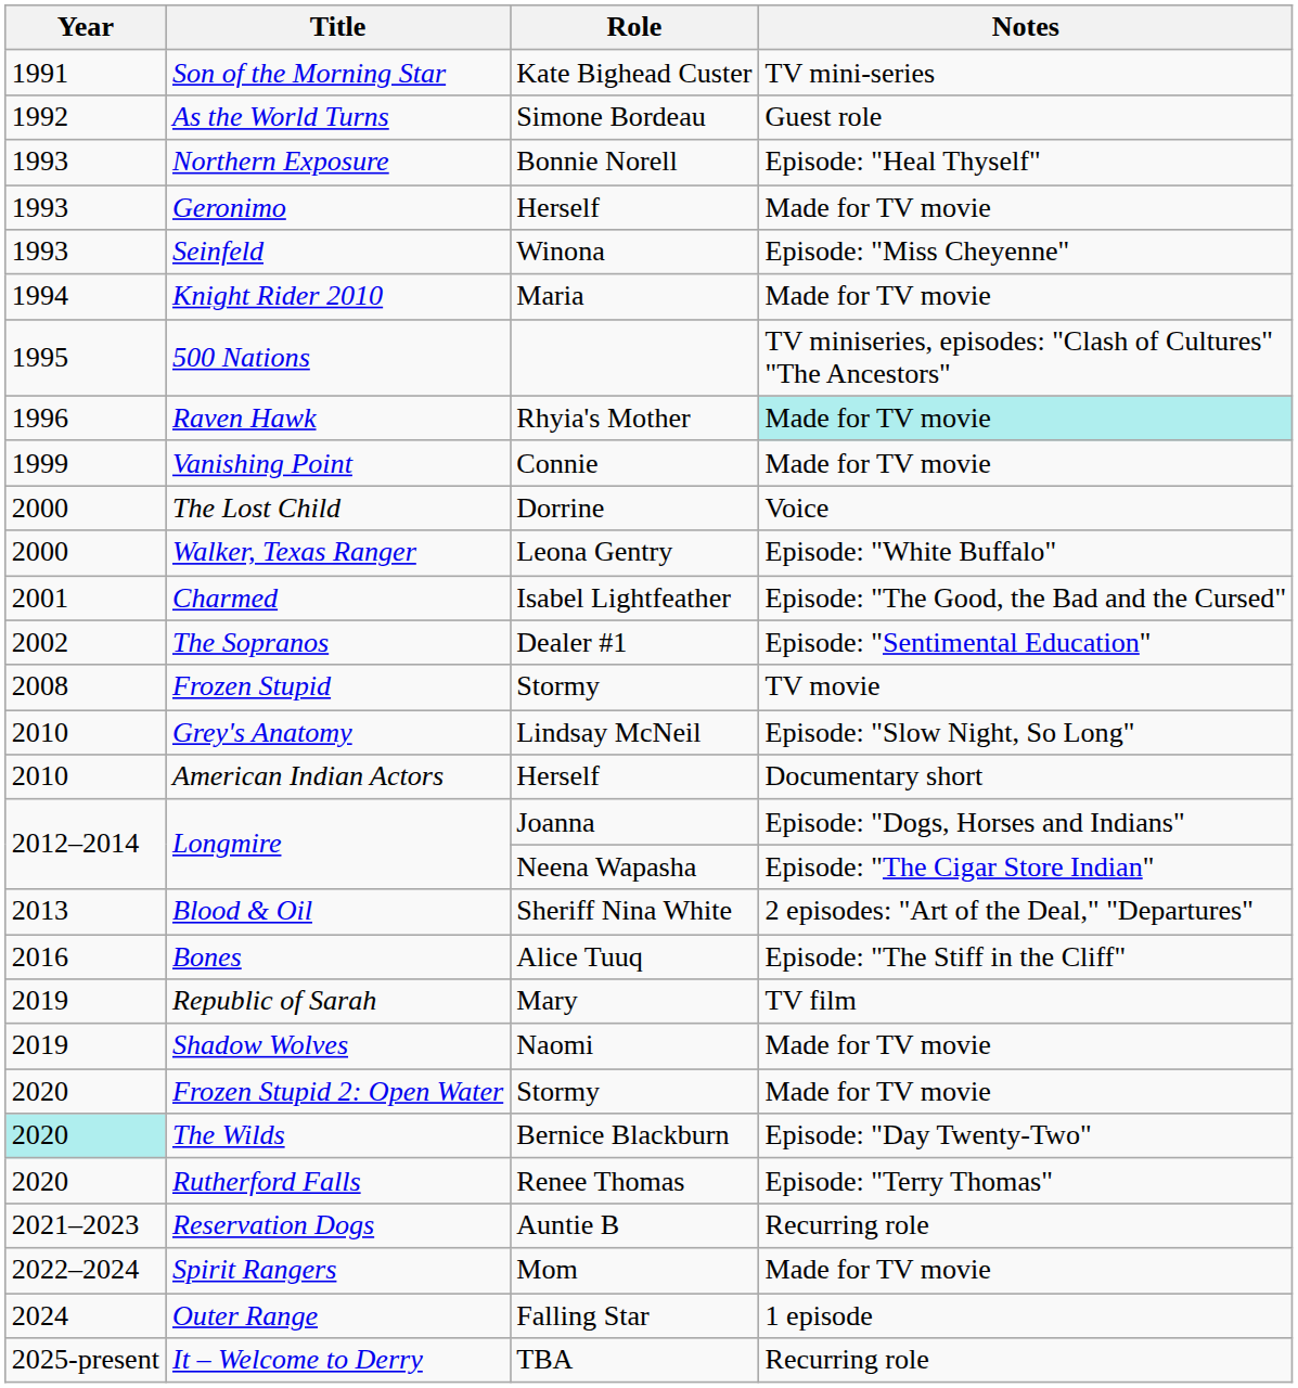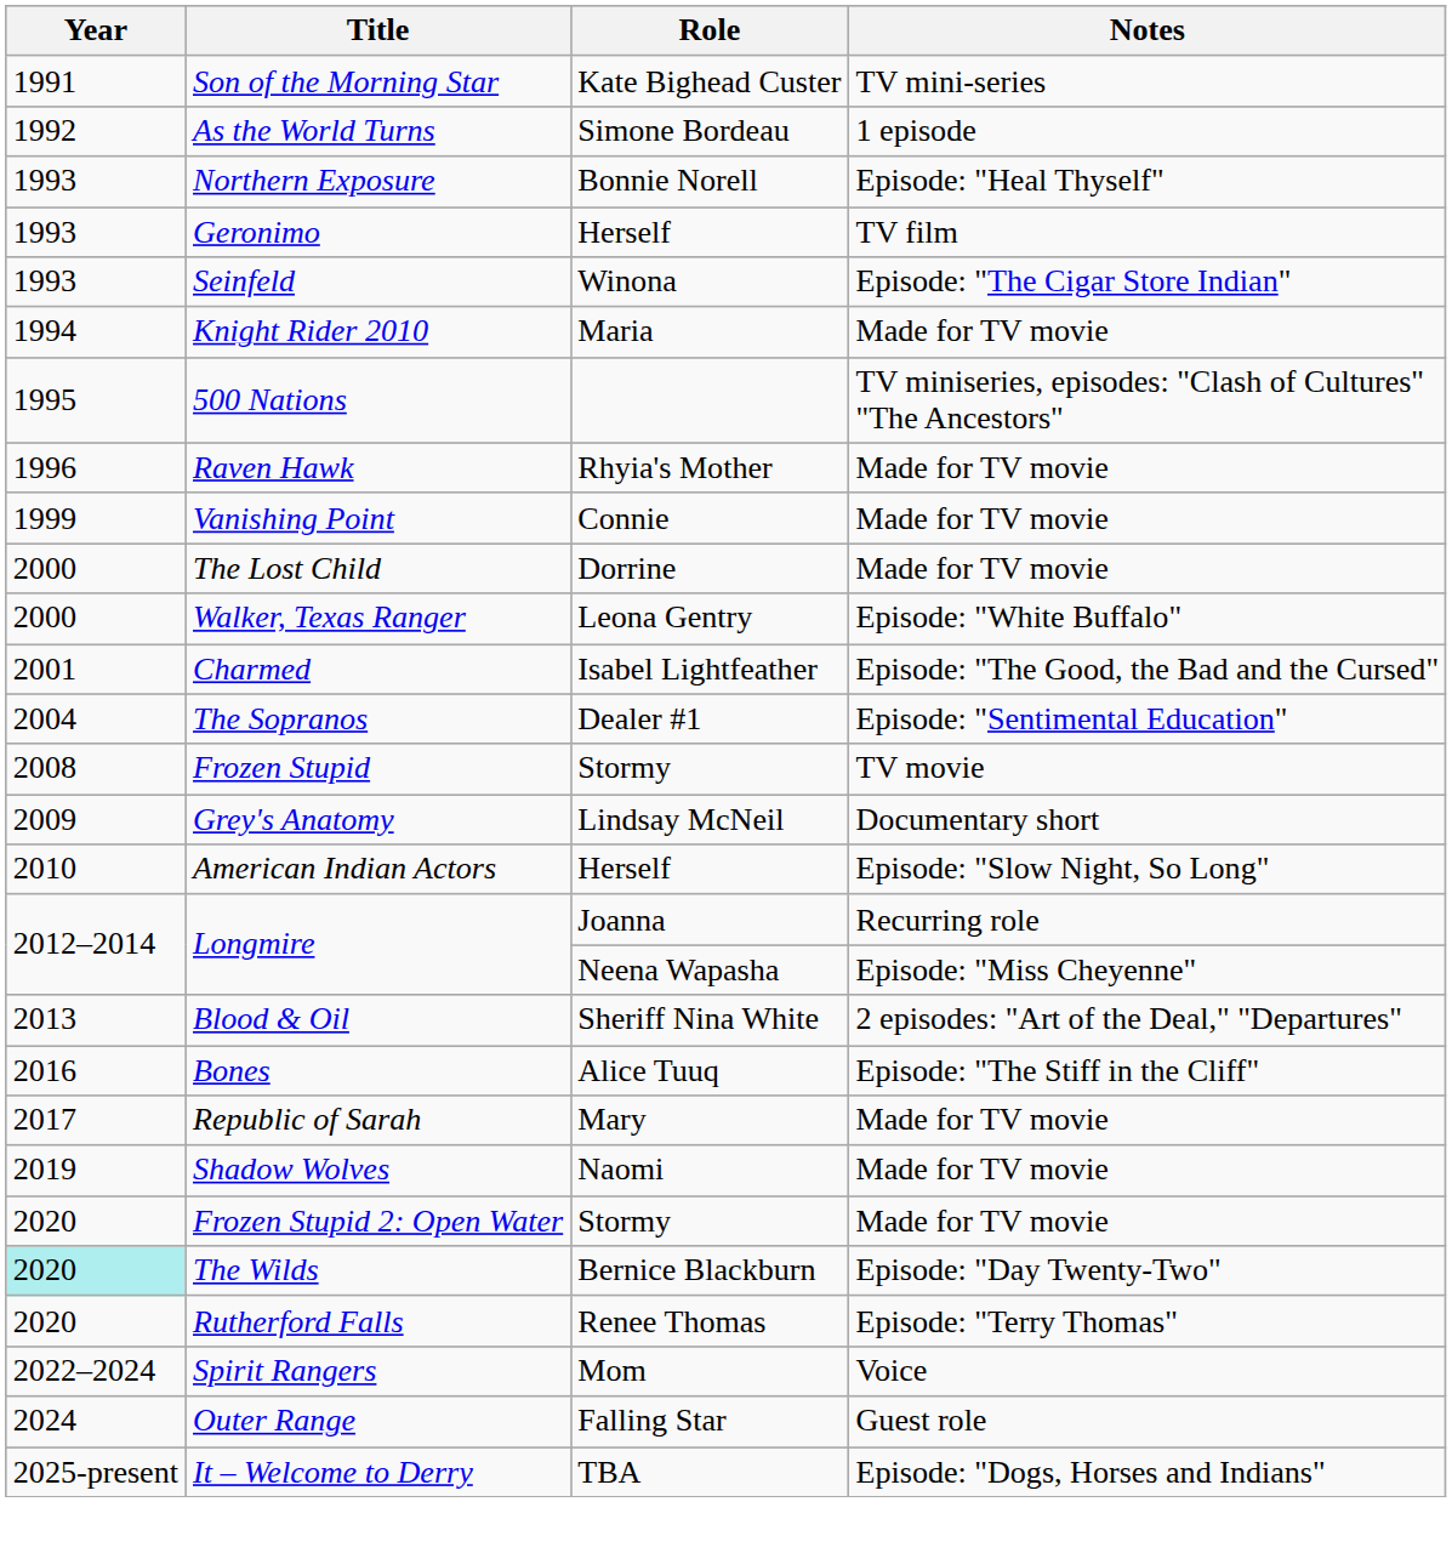 <table class="wikitable sortable">
 <tr>
 <th>Year</th>
 <th>Title</th>
 <th>Role</th>
 <th class="unsortable">Notes</th>
 </tr>
 <tr>
 <td>1991</td>
 <td><em><a href='#'>Son of the Morning Star</a></em></td>
 <td>Kate Bighead Custer</td>
 <td>TV mini-series</td>
 </tr>
 <tr>
 <td>1992</td>
 <td><em><a href='#'>As the World Turns</a></em></td>
 <td>Simone Bordeau</td>
-<td>Guest role</td>
+<td>1 episode</td>
 </tr>
 <tr>
 <td>1993</td>
 <td><em><a href='#'>Northern Exposure</a></em></td>
 <td>Bonnie Norell</td>
 <td>Episode: "Heal Thyself"</td>
 </tr>
 <tr>
 <td>1993</td>
 <td><em><a href='#'>Geronimo</a></em></td>
 <td>Herself</td>
-<td>Made for TV movie</td>
+<td>TV film</td>
 </tr>
 <tr>
 <td>1993</td>
 <td><em><a href='#'>Seinfeld</a></em></td>
 <td>Winona</td>
-<td>Episode: "Miss Cheyenne"</td>
+<td>Episode: "<a href='#'>The Cigar Store Indian</a>"</td>
 </tr>
 <tr>
 <td>1994</td>
 <td><em><a href='#'>Knight Rider 2010</a></em></td>
 <td>Maria</td>
 <td>Made for TV movie</td>
 </tr>
 <tr>
 <td>1995</td>
 <td><em><a href='#'>500 Nations</a></em></td>
 <td></td>
 <td>TV miniseries, episodes: "Clash of Cultures"<br>"The Ancestors"</td>
 </tr>
 <tr>
 <td>1996</td>
 <td><em><a href='#'>Raven Hawk</a></em></td>
 <td>Rhyia's Mother</td>
-<td style="background: paleturquoise;">Made for TV movie</td>
+<td>Made for TV movie</td>
 </tr>
 <tr>
 <td>1999</td>
 <td><em><a href='#'>Vanishing Point</a></em></td>
 <td>Connie</td>
 <td>Made for TV movie</td>
 </tr>
 <tr>
 <td>2000</td>
 <td><em>The Lost Child</em></td>
 <td>Dorrine</td>
-<td>Voice</td>
+<td>Made for TV movie</td>
 </tr>
 <tr>
 <td>2000</td>
 <td><em><a href='#'>Walker, Texas Ranger</a></em></td>
 <td>Leona Gentry</td>
 <td>Episode: "White Buffalo"</td>
 </tr>
 <tr>
 <td>2001</td>
 <td><em><a href='#'>Charmed</a></em></td>
 <td>Isabel Lightfeather</td>
 <td>Episode: "The Good, the Bad and the Cursed"</td>
 </tr>
 <tr>
-<td>2002</td>
+<td>2004</td>
 <td><em><a href='#'>The Sopranos</a></em></td>
 <td>Dealer #1</td>
 <td>Episode: "<a href='#'>Sentimental Education</a>"</td>
 </tr>
 <tr>
 <td>2008</td>
 <td><em><a href='#'>Frozen Stupid</a></em></td>
 <td>Stormy</td>
 <td>TV movie</td>
 </tr>
 <tr>
-<td>2010</td>
+<td>2009</td>
 <td><em><a href='#'>Grey's Anatomy</a></em></td>
 <td>Lindsay McNeil</td>
-<td>Episode: "Slow Night, So Long"</td>
+<td>Documentary short</td>
 </tr>
 <tr>
 <td>2010</td>
 <td><em>American Indian Actors</em></td>
 <td>Herself</td>
-<td>Documentary short</td>
+<td>Episode: "Slow Night, So Long"</td>
 </tr>
 <tr>
 <td rowspan="2">2012–2014</td>
 <td rowspan="2"><em><a href='#'>Longmire</a></em></td>
 <td>Joanna</td>
-<td>Episode: "Dogs, Horses and Indians"</td>
+<td>Recurring role</td>
 </tr>
 <tr>
 <td>Neena Wapasha</td>
-<td>Episode: "<a href='#'>The Cigar Store Indian</a>"</td>
+<td>Episode: "Miss Cheyenne"</td>
 </tr>
 <tr>
 <td>2013</td>
 <td><em><a href='#'>Blood & Oil</a></em></td>
 <td>Sheriff Nina White</td>
 <td>2 episodes: "Art of the Deal," "Departures"</td>
 </tr>
 <tr>
 <td>2016</td>
 <td><em><a href='#'>Bones</a></em></td>
 <td>Alice Tuuq</td>
 <td>Episode: "The Stiff in the Cliff"</td>
 </tr>
 <tr>
-<td>2019</td>
+<td>2017</td>
 <td><em>Republic of Sarah</em></td>
 <td>Mary</td>
-<td>TV film</td>
+<td>Made for TV movie</td>
 </tr>
 <tr>
 <td>2019</td>
 <td><em><a href='#'>Shadow Wolves</a></em></td>
 <td>Naomi</td>
 <td>Made for TV movie</td>
 </tr>
 <tr>
 <td>2020</td>
 <td><em><a href='#'>Frozen Stupid 2: Open Water</a></em></td>
 <td>Stormy</td>
 <td>Made for TV movie</td>
 </tr>
 <tr>
 <td style="background: paleturquoise;">2020</td>
 <td><em><a href='#'>The Wilds</a></em></td>
 <td>Bernice Blackburn</td>
 <td>Episode: "Day Twenty-Two"</td>
 </tr>
 <tr>
 <td>2020</td>
 <td><em><a href='#'>Rutherford Falls</a></em></td>
 <td>Renee Thomas</td>
 <td>Episode: "Terry Thomas"</td>
 </tr>
 <tr>
-<td>2021–2023</td>
-<td><em><a href='#'>Reservation Dogs</a></em></td>
-<td>Auntie B</td>
-<td>Recurring role</td>
-</tr>
-<tr>
 <td>2022–2024</td>
 <td><em><a href='#'>Spirit Rangers</a></em></td>
 <td>Mom</td>
-<td>Made for TV movie</td>
+<td>Voice</td>
 </tr>
 <tr>
 <td>2024</td>
 <td><em><a href='#'>Outer Range</a></em></td>
 <td>Falling Star</td>
-<td>1 episode</td>
+<td>Guest role</td>
 </tr>
 <tr>
 <td>2025-present</td>
 <td><em><a href='#'>It – Welcome to Derry</a></em></td>
 <td>TBA</td>
-<td>Recurring role</td>
+<td>Episode: "Dogs, Horses and Indians"</td>
 </tr>
 </table>
